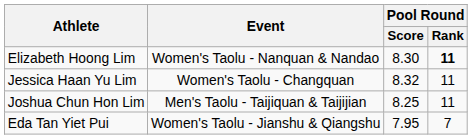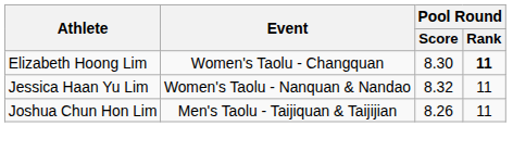 <table class="wikitable" style="font-size:90%">
 <tr>
 <th rowspan=2>Athlete</th>
 <th rowspan=2>Event</th>
 <th colspan=2>Pool Round</th>
 </tr>
 <tr style="font-size: 95%">
 <th>Score</th>
 <th>Rank</th>
 </tr>
 <tr align=center>
 <td align=left>Elizabeth Hoong Lim</td>
-<td>Women's Taolu - Nanquan & Nandao</td>
+<td>Women's Taolu - Changquan</td>
 <td>8.30</td>
 <td><strong>11</strong></td>
 </tr>
 <tr align=center>
 <td align=left>Jessica Haan Yu Lim</td>
-<td>Women's Taolu - Changquan</td>
+<td>Women's Taolu - Nanquan & Nandao</td>
 <td>8.32</td>
 <td>11</td>
 </tr>
 <tr align=center>
 <td align=left>Joshua Chun Hon Lim</td>
 <td>Men's Taolu - Taijiquan & Taijijian</td>
-<td>8.25</td>
+<td>8.26</td>
 <td>11</td>
 </tr>
-<tr align=center>
-<td align=left>Eda Tan Yiet Pui</td>
-<td>Women's Taolu - Jianshu & Qiangshu</td>
-<td>7.95</td>
-<td>7</td>
-</tr>
 </table>
